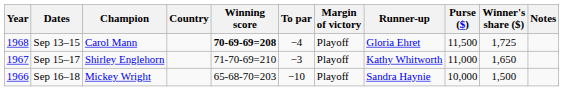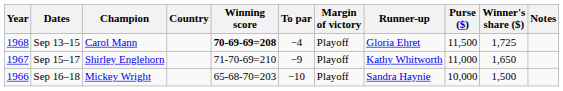 <table class="wikitable">
 <tr>
 <th>Year</th>
 <th>Dates</th>
 <th>Champion</th>
 <th>Country</th>
 <th>Winning<br>score</th>
 <th>To par</th>
 <th>Margin<br>of victory</th>
 <th>Runner-up</th>
 <th>Purse<br>(<a href='#'>$</a>)</th>
 <th>Winner's<br>share ($)</th>
 <th>Notes</th>
 </tr>
 <tr>
 <td><a href='#'>1968</a></td>
 <td>Sep 13–15</td>
 <td><a href='#'>Carol Mann</a></td>
 <td></td>
 <td align=right><strong>70-69-69=208</strong></td>
 <td align=center>−4</td>
 <td>Playoff</td>
 <td> <a href='#'>Gloria Ehret</a></td>
 <td align=center>11,500</td>
 <td align=center>1,725</td>
 <td align=center></td>
 </tr>
 <tr>
 <td><a href='#'>1967</a></td>
 <td>Sep 15–17</td>
 <td><a href='#'>Shirley Englehorn</a></td>
 <td></td>
 <td align=right>71-70-69=210</td>
-<td align=center>−3</td>
+<td align=center>−9</td>
 <td>Playoff</td>
 <td> <a href='#'>Kathy Whitworth</a></td>
 <td align=center>11,000</td>
 <td align=center>1,650</td>
 <td align=center></td>
 </tr>
 <tr>
 <td><a href='#'>1966</a></td>
 <td>Sep 16–18</td>
 <td><a href='#'>Mickey Wright</a></td>
 <td></td>
 <td align=right>65-68-70=203</td>
 <td align=center>−10</td>
 <td>Playoff</td>
 <td> <a href='#'>Sandra Haynie</a></td>
 <td align=center>10,000</td>
 <td align=center>1,500</td>
 <td align=center></td>
 </tr>
 </table>
